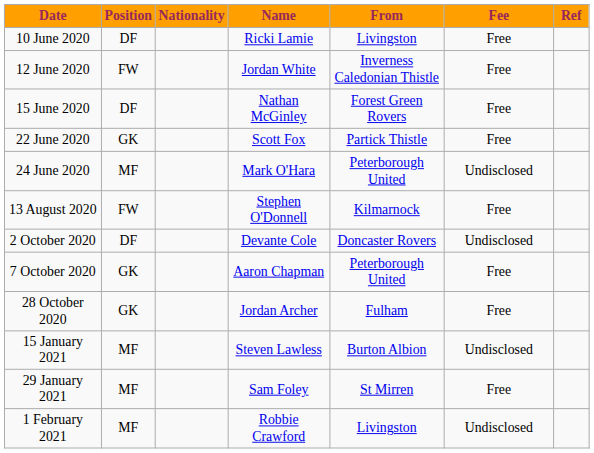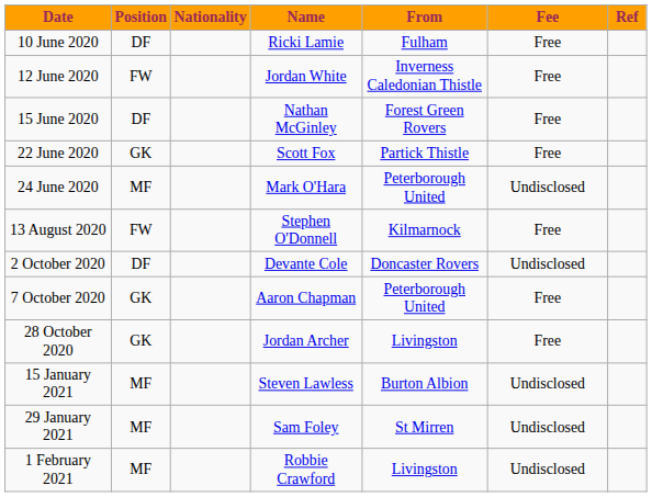 <table class="wikitable" style="text-align:center; font-size:90%">
 <tr>
 <th style="background:#ffa000; color:#98285c; width:200px;">Date</th>
 <th style="background:#ffa000; color:#98285c; width:50px;">Position</th>
 <th style="background:#ffa000; color:#98285c; width:50px;">Nationality</th>
 <th style="background:#ffa000; color:#98285c; width:200px;">Name</th>
 <th style="background:#ffa000; color:#98285c; width:200px;">From</th>
 <th style="background:#ffa000; color:#98285c; width:200px;">Fee</th>
 <th style="background:#ffa000; color:#98285c; width:50px;">Ref</th>
 </tr>
 <tr>
 <td>10 June 2020</td>
 <td>DF</td>
 <td></td>
 <td><a href='#'>Ricki Lamie</a></td>
-<td><a href='#'>Livingston</a></td>
+<td><a href='#'>Fulham</a></td>
 <td>Free</td>
 <td></td>
 </tr>
 <tr>
 <td>12 June 2020</td>
 <td>FW</td>
 <td></td>
 <td><a href='#'>Jordan White</a></td>
 <td><a href='#'>Inverness Caledonian Thistle</a></td>
 <td>Free</td>
 <td></td>
 </tr>
 <tr>
 <td>15 June 2020</td>
 <td>DF</td>
 <td></td>
 <td><a href='#'>Nathan McGinley</a></td>
 <td><a href='#'>Forest Green Rovers</a></td>
 <td>Free</td>
 <td></td>
 </tr>
 <tr>
 <td>22 June 2020</td>
 <td>GK</td>
 <td></td>
 <td><a href='#'>Scott Fox</a></td>
 <td><a href='#'>Partick Thistle</a></td>
 <td>Free</td>
 <td></td>
 </tr>
 <tr>
 <td>24 June 2020</td>
 <td>MF</td>
 <td></td>
 <td><a href='#'>Mark O'Hara</a></td>
 <td><a href='#'>Peterborough United</a></td>
 <td>Undisclosed</td>
 <td></td>
 </tr>
 <tr>
 <td>13 August 2020</td>
 <td>FW</td>
 <td></td>
 <td><a href='#'>Stephen O'Donnell</a></td>
 <td><a href='#'>Kilmarnock</a></td>
 <td>Free</td>
 <td></td>
 </tr>
 <tr>
 <td>2 October 2020</td>
 <td>DF</td>
 <td></td>
 <td><a href='#'>Devante Cole</a></td>
 <td><a href='#'>Doncaster Rovers</a></td>
 <td>Undisclosed</td>
 <td></td>
 </tr>
 <tr>
 <td>7 October 2020</td>
 <td>GK</td>
 <td></td>
 <td><a href='#'>Aaron Chapman</a></td>
 <td><a href='#'>Peterborough United</a></td>
 <td>Free</td>
 <td></td>
 </tr>
 <tr>
 <td>28 October 2020</td>
 <td>GK</td>
 <td></td>
 <td><a href='#'>Jordan Archer</a></td>
-<td><a href='#'>Fulham</a></td>
+<td><a href='#'>Livingston</a></td>
 <td>Free</td>
 <td></td>
 </tr>
 <tr>
 <td>15 January 2021</td>
 <td>MF</td>
 <td></td>
 <td><a href='#'>Steven Lawless</a></td>
 <td><a href='#'>Burton Albion</a></td>
 <td>Undisclosed</td>
 <td></td>
 </tr>
 <tr>
 <td>29 January 2021</td>
 <td>MF</td>
 <td></td>
 <td><a href='#'>Sam Foley</a></td>
 <td><a href='#'>St Mirren</a></td>
-<td>Free</td>
+<td>Undisclosed</td>
 <td></td>
 </tr>
 <tr>
 <td>1 February 2021</td>
 <td>MF</td>
 <td></td>
 <td><a href='#'>Robbie Crawford</a></td>
 <td><a href='#'>Livingston</a></td>
 <td>Undisclosed</td>
 <td></td>
 </tr>
 </table>
